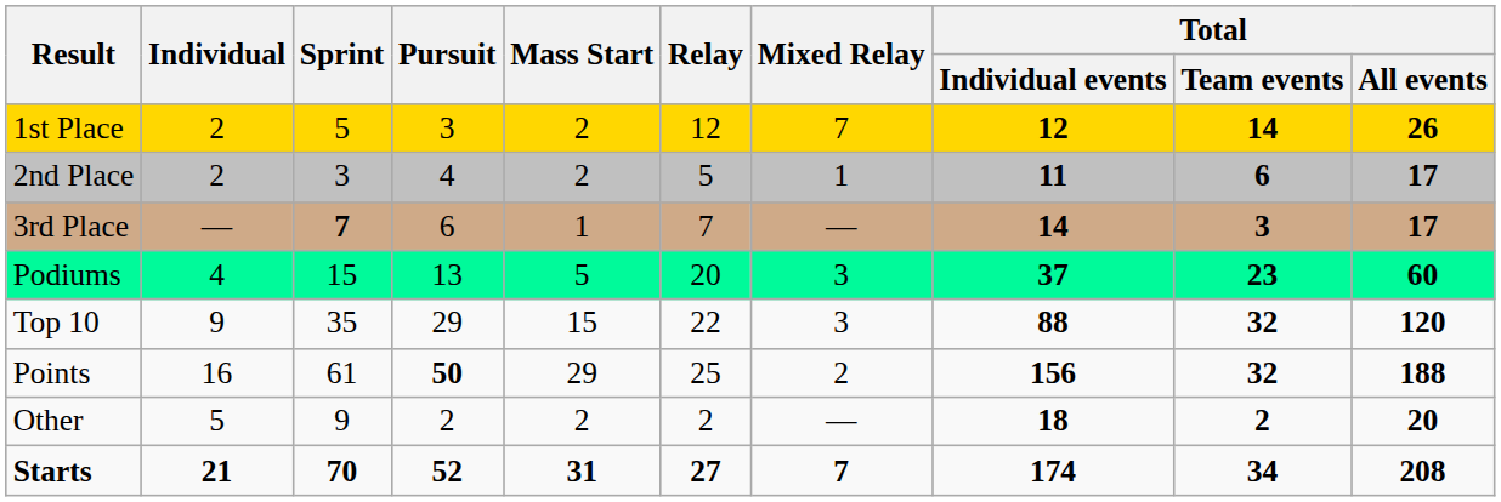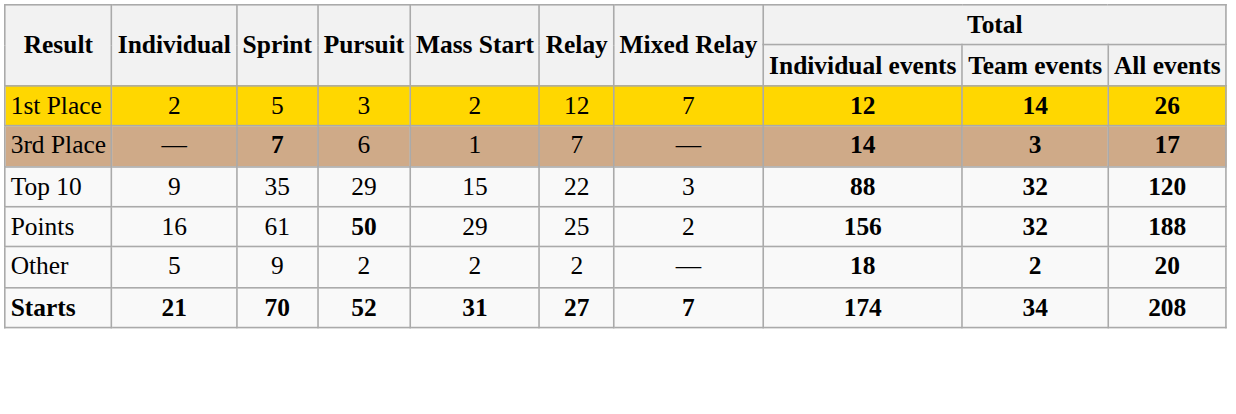 <table class="wikitable" style="text-align: center;">
 <tr>
 <th rowspan="2">Result</th>
 <th rowspan="2">Individual</th>
 <th rowspan="2">Sprint</th>
 <th rowspan="2">Pursuit</th>
 <th rowspan="2">Mass Start</th>
 <th rowspan="2">Relay</th>
 <th rowspan="2">Mixed Relay</th>
 <th colspan="3">Total</th>
 </tr>
 <tr>
 <th>Individual events</th>
 <th>Team events</th>
 <th>All events</th>
 </tr>
 <tr style="background:gold;">
 <td align=left>1st Place</td>
 <td>2</td>
 <td>5</td>
 <td>3</td>
 <td>2</td>
 <td>12</td>
 <td>7</td>
 <td><strong>12</strong></td>
 <td><strong>14</strong></td>
 <td><strong>26</strong></td>
 </tr>
-<tr style="background:silver;">
-<td align=left>2nd Place</td>
-<td>2</td>
-<td>3</td>
-<td>4</td>
-<td>2</td>
-<td>5</td>
-<td>1</td>
-<td><strong>11</strong></td>
-<td><strong>6</strong></td>
-<td><strong>17</strong></td>
-</tr>
 <tr style="background:#cfaa88;">
 <td align=left>3rd Place</td>
 <td>—</td>
 <td><strong>7</strong></td>
 <td>6</td>
 <td>1</td>
 <td>7</td>
 <td>—</td>
 <td><strong>14</strong></td>
 <td><strong>3</strong></td>
 <td><strong>17</strong></td>
-</tr>
-<tr style="background:#00FA9A;">
-<td align=left>Podiums</td>
-<td>4</td>
-<td>15</td>
-<td>13</td>
-<td>5</td>
-<td>20</td>
-<td>3</td>
-<td><strong>37</strong></td>
-<td><strong>23</strong></td>
-<td><strong>60</strong></td>
 </tr>
 <tr>
 <td align=left>Top 10</td>
 <td>9</td>
 <td>35</td>
 <td>29</td>
 <td>15</td>
 <td>22</td>
 <td>3</td>
 <td><strong>88</strong></td>
 <td><strong>32</strong></td>
 <td><strong>120</strong></td>
 </tr>
 <tr>
 <td align=left>Points</td>
 <td>16</td>
 <td>61</td>
 <td><strong>50</strong></td>
 <td>29</td>
 <td>25</td>
 <td>2</td>
 <td><strong>156</strong></td>
 <td><strong>32</strong></td>
 <td><strong>188</strong></td>
 </tr>
 <tr>
 <td align=left>Other</td>
 <td>5</td>
 <td>9</td>
 <td>2</td>
 <td>2</td>
 <td>2</td>
 <td>—</td>
 <td><strong>18</strong></td>
 <td><strong>2</strong></td>
 <td><strong>20</strong></td>
 </tr>
 <tr>
 <td align=left><strong>Starts</strong></td>
 <td><strong>21</strong></td>
 <td><strong>70</strong></td>
 <td><strong>52</strong></td>
 <td><strong>31</strong></td>
 <td><strong>27</strong></td>
 <td><strong>7</strong></td>
 <td><strong>174</strong></td>
 <td><strong>34</strong></td>
 <td><strong>208</strong></td>
 </tr>
 </table>
